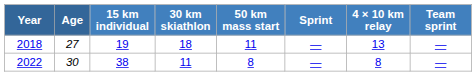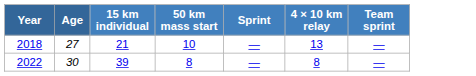 <table class="wikitable" style="font-size:95%; text-align:center; border:grey solid 1px; border-collapse:collapse; background:#ffffff;">
 <tr>
 <th style="background-color:#369; color:white; width:60px;"> Year </th>
 <th style="background-color:#369; color:white; width:40px;"> Age </th>
 <th style="background-color:#4180be; color:white; width:75px;"> 15 km <br> individual </th>
-<th style="background-color:#4180be; color:white; width:75px;"> 30 km <br> skiathlon </th>
 <th style="background-color:#4180be; color:white; width:75px;"> 50 km <br> mass start </th>
 <th style="background-color:#4180be; color:white; width:75px;"> Sprint </th>
 <th style="background-color:#4180be; color:white; width:75px;"> 4 × 10 km <br> relay </th>
 <th style="background-color:#4180be; color:white; width:75px;"> Team <br> sprint </th>
 </tr>
 <tr>
 <td><a href='#'>2018</a></td>
 <td><em>27</em></td>
-<td><a href='#'>19</a></td>
-<td><a href='#'>18</a></td>
-<td><a href='#'>11</a></td>
+<td><a href='#'>21</a></td>
+<td><a href='#'>10</a></td>
 <td><a href='#'>—</a></td>
 <td><a href='#'>13</a></td>
 <td><a href='#'>—</a></td>
 </tr>
 <tr>
 <td><a href='#'>2022</a></td>
 <td><em>30</em></td>
-<td><a href='#'>38</a></td>
-<td><a href='#'>11</a></td>
+<td><a href='#'>39</a></td>
 <td><a href='#'>8</a></td>
 <td><a href='#'>—</a></td>
 <td><a href='#'>8</a></td>
 <td><a href='#'>—</a></td>
 </tr>
 </table>
